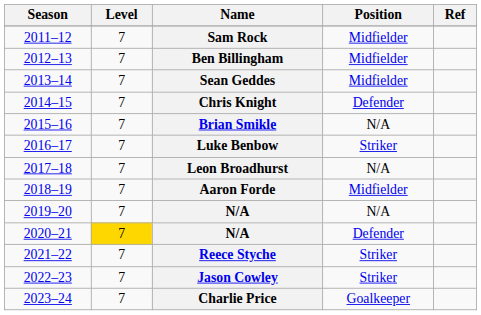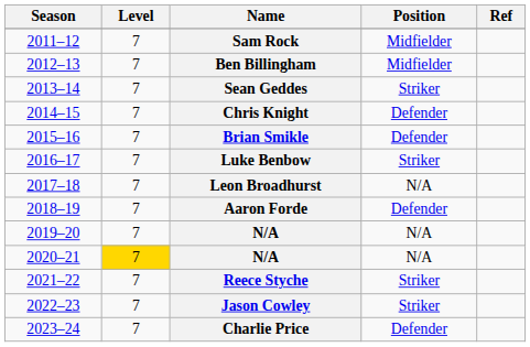 <table class="wikitable sortable plainrowheaders" style="text-align:center; width:550px">
 <tr>
 <th scope=col>Season</th>
 <th scope=col>Level</th>
 <th scope=col>Name</th>
 <th scope=col>Position</th>
 <th scope=col class=unsortable>Ref</th>
 </tr>
 <tr>
 </tr>
 <tr>
 <td><a href='#'>2011–12</a></td>
 <td>7</td>
 <th scope=row data-sort-value="Rock, Sam">Sam Rock</th>
 <td><a href='#'>Midfielder</a></td>
 <td></td>
 </tr>
 <tr>
 <td><a href='#'>2012–13</a></td>
 <td>7</td>
 <th scope=row data-sort-value="Billingham, Ben">Ben Billingham</th>
 <td><a href='#'>Midfielder</a></td>
 <td></td>
 </tr>
 <tr>
 <td><a href='#'>2013–14</a></td>
 <td>7</td>
 <th scope=row data-sort-value="Geddes, Sean">Sean Geddes</th>
-<td><a href='#'>Midfielder</a></td>
+<td><a href='#'>Striker</a></td>
 <td></td>
 </tr>
 <tr>
 <td><a href='#'>2014–15</a></td>
 <td>7</td>
 <th scope=row data-sort-value="Knight, Chris">Chris Knight</th>
 <td><a href='#'>Defender</a></td>
 <td></td>
 </tr>
 <tr>
 <td><a href='#'>2015–16</a></td>
 <td>7</td>
 <th scope=row data-sort-value="Smikle, Brian"><a href='#'>Brian Smikle</a></th>
-<td>N/A</td>
+<td><a href='#'>Defender</a></td>
 <td></td>
 </tr>
 <tr>
 <td><a href='#'>2016–17</a></td>
 <td>7</td>
 <th scope=row data-sort-value="Benbow, Luke">Luke Benbow</th>
 <td><a href='#'>Striker</a></td>
 <td></td>
 </tr>
 <tr>
 <td><a href='#'>2017–18</a></td>
 <td>7</td>
 <th scope=row data-sort-value="Broadhurst, Leon">Leon Broadhurst</th>
 <td>N/A</td>
 <td></td>
 </tr>
 <tr>
 <td><a href='#'>2018–19</a></td>
 <td>7</td>
 <th scope=row data-sort-value="Forde, Aaron">Aaron Forde</th>
-<td><a href='#'>Midfielder</a></td>
+<td><a href='#'>Defender</a></td>
 <td></td>
 </tr>
 <tr>
 <td><a href='#'>2019–20</a></td>
 <td>7</td>
 <th scope=row data-sort-value=>N/A</th>
 <td>N/A</td>
 <td></td>
 </tr>
 <tr>
 <td><a href='#'>2020–21</a></td>
 <td style="background: gold;">7</td>
 <th scope=row data-sort-value=>N/A</th>
-<td><a href='#'>Defender</a></td>
+<td>N/A</td>
 <td></td>
 </tr>
 <tr>
 <td><a href='#'>2021–22</a></td>
 <td>7</td>
 <th scope=row data-sort-value="Styche, Reece"><a href='#'>Reece Styche</a></th>
 <td><a href='#'>Striker</a></td>
 <td></td>
 </tr>
 <tr>
 <td><a href='#'>2022–23</a></td>
 <td>7</td>
 <th scope=row data-sort-value="Forde, Aaron"><a href='#'>Jason Cowley</a></th>
 <td><a href='#'>Striker</a></td>
 <td></td>
 </tr>
 <tr>
 <td><a href='#'>2023–24</a></td>
 <td>7</td>
 <th scope=row data-sort-value="Price, Charlie">Charlie Price</th>
-<td><a href='#'>Goalkeeper</a></td>
+<td><a href='#'>Defender</a></td>
 <td></td>
 </tr>
 </table>
